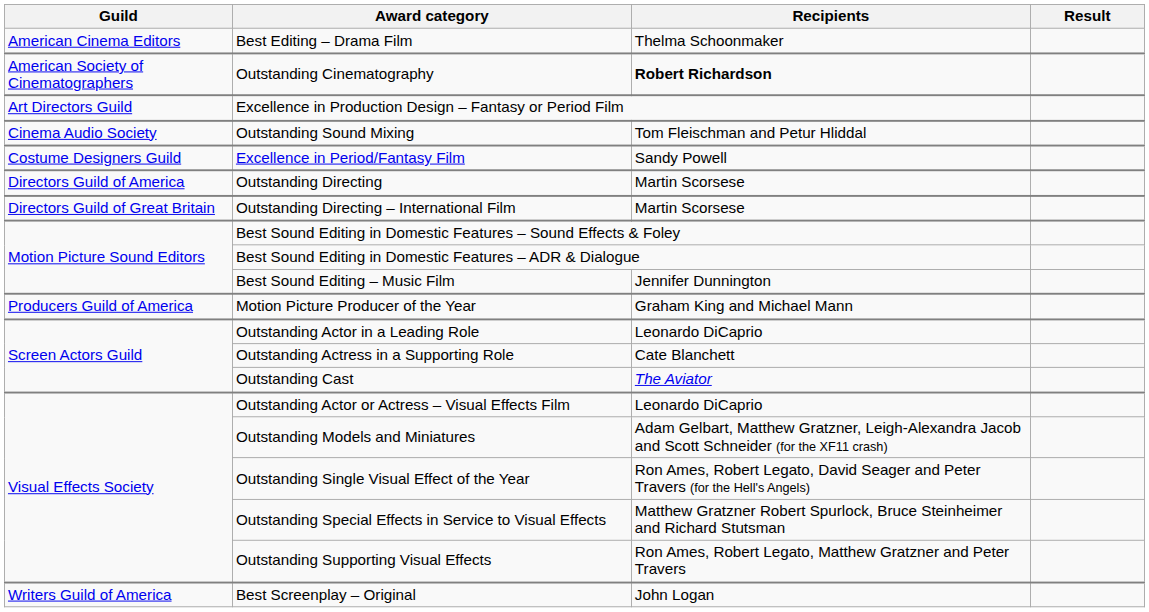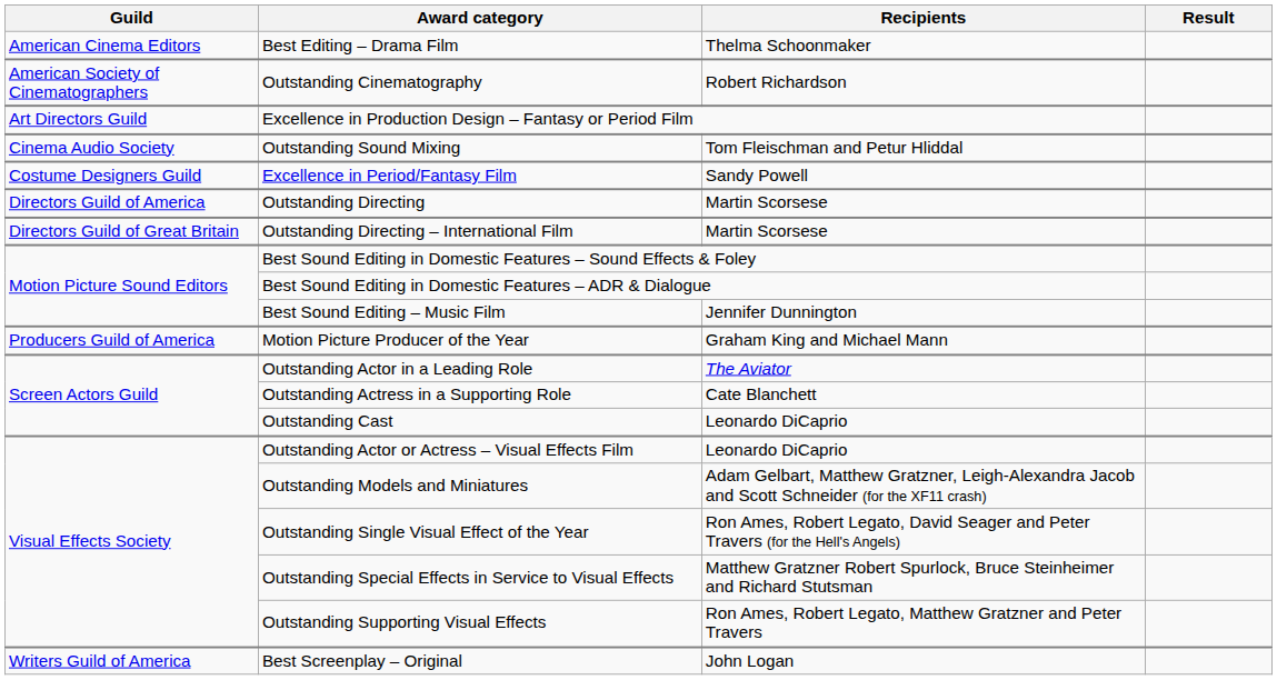 <table class="wikitable" style="width:95%;" cellpadding="5">
 <tr>
 <th style="width:20%;">Guild</th>
 <th style="width:35%;">Award category</th>
 <th style="width:35%;">Recipients</th>
 <th style="width:10%;">Result</th>
 </tr>
 <tr>
 <td><a href='#'>American Cinema Editors</a></td>
 <td>Best Editing – Drama Film</td>
 <td>Thelma Schoonmaker</td>
 <td></td>
 </tr>
 <tr style="border-top:2px solid gray;">
 <td><a href='#'>American Society of Cinematographers</a></td>
 <td>Outstanding Cinematography</td>
-<td><strong>Robert Richardson</strong></td>
+<td>Robert Richardson</td>
 <td></td>
 </tr>
 <tr style="border-top:2px solid gray;">
 <td><a href='#'>Art Directors Guild</a></td>
 <td colspan="2">Excellence in Production Design – Fantasy or Period Film</td>
 <td></td>
 </tr>
 <tr style="border-top:2px solid gray;">
 <td><a href='#'>Cinema Audio Society</a></td>
 <td>Outstanding Sound Mixing</td>
 <td>Tom Fleischman and Petur Hliddal</td>
 <td></td>
 </tr>
 <tr style="border-top:2px solid gray;">
 <td><a href='#'>Costume Designers Guild</a></td>
 <td><a href='#'>Excellence in Period/Fantasy Film</a></td>
 <td>Sandy Powell</td>
 <td></td>
 </tr>
 <tr style="border-top:2px solid gray;">
 <td><a href='#'>Directors Guild of America</a></td>
 <td>Outstanding Directing</td>
 <td>Martin Scorsese</td>
 <td></td>
 </tr>
 <tr style="border-top:2px solid gray;">
 <td><a href='#'>Directors Guild of Great Britain</a></td>
 <td>Outstanding Directing – International Film</td>
 <td>Martin Scorsese</td>
 <td></td>
 </tr>
 <tr style="border-top:2px solid gray;">
 <td rowspan=3><a href='#'>Motion Picture Sound Editors</a></td>
 <td colspan="2">Best Sound Editing in Domestic Features – Sound Effects & Foley</td>
 <td></td>
 </tr>
 <tr>
 <td colspan="2">Best Sound Editing in Domestic Features – ADR & Dialogue</td>
 <td></td>
 </tr>
 <tr>
 <td>Best Sound Editing – Music Film</td>
 <td>Jennifer Dunnington</td>
 <td></td>
 </tr>
 <tr style="border-top:2px solid gray;">
 <td><a href='#'>Producers Guild of America</a></td>
 <td>Motion Picture Producer of the Year</td>
 <td>Graham King and Michael Mann</td>
 <td></td>
 </tr>
 <tr style="border-top:2px solid gray;">
 <td rowspan=3><a href='#'>Screen Actors Guild</a></td>
 <td>Outstanding Actor in a Leading Role</td>
-<td>Leonardo DiCaprio</td>
+<td><em><a href='#'>The Aviator</a></em></td>
 <td></td>
 </tr>
 <tr>
 <td>Outstanding Actress in a Supporting Role</td>
 <td>Cate Blanchett</td>
 <td> </td>
 </tr>
 <tr>
 <td>Outstanding Cast</td>
-<td><em><a href='#'>The Aviator</a></em></td>
+<td>Leonardo DiCaprio</td>
 <td></td>
 </tr>
 <tr style="border-top:2px solid gray;">
 <td rowspan="5"><a href='#'>Visual Effects Society</a></td>
 <td>Outstanding Actor or Actress – Visual Effects Film</td>
 <td>Leonardo DiCaprio</td>
 <td></td>
 </tr>
 <tr>
 <td>Outstanding Models and Miniatures</td>
 <td>Adam Gelbart, Matthew Gratzner, Leigh-Alexandra Jacob and Scott Schneider <small>(for the XF11 crash)</small></td>
 <td></td>
 </tr>
 <tr>
 <td>Outstanding Single Visual Effect of the Year</td>
 <td>Ron Ames, Robert Legato, David Seager and Peter Travers <small>(for the Hell's Angels)</small></td>
 <td></td>
 </tr>
 <tr>
 <td>Outstanding Special Effects in Service to Visual Effects</td>
 <td>Matthew Gratzner Robert Spurlock, Bruce Steinheimer and Richard Stutsman</td>
 <td></td>
 </tr>
 <tr>
 <td>Outstanding Supporting Visual Effects</td>
 <td>Ron Ames, Robert Legato, Matthew Gratzner and Peter Travers</td>
 <td></td>
 </tr>
 <tr style="border-top:2px solid gray;">
 <td><a href='#'>Writers Guild of America</a></td>
 <td>Best Screenplay – Original</td>
 <td>John Logan</td>
 <td></td>
 </tr>
 </table>
